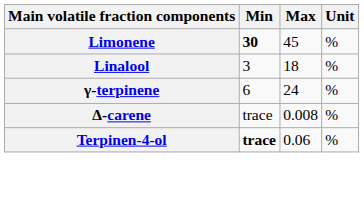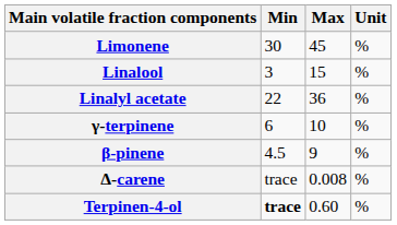 <table class="wikitable sortable plainrowheaders">
 <tr>
 <th scope="col">Main volatile fraction components</th>
 <th scope="col">Min</th>
 <th scope="col">Max</th>
 <th scope="col">Unit</th>
 </tr>
 <tr>
 <th scope="row"><a href='#'>Limonene</a></th>
-<td><strong>30</strong></td>
+<td>30</td>
 <td>45</td>
 <td>%</td>
 </tr>
 <tr>
 <th scope="row"><a href='#'>Linalool</a></th>
 <td>3</td>
-<td>18</td>
+<td>15</td>
+<td>%</td>
+</tr>
+<tr>
+<th scope="row"><a href='#'>Linalyl acetate</a></th>
+<td>22</td>
+<td>36</td>
 <td>%</td>
 </tr>
 <tr>
 <th scope="row">γ-<a href='#'>terpinene</a></th>
 <td>6</td>
-<td>24</td>
+<td>10</td>
+<td>%</td>
+</tr>
+<tr>
+<th scope="row"><a href='#'>β-pinene</a></th>
+<td>4.5</td>
+<td>9</td>
 <td>%</td>
 </tr>
 <tr>
 <th scope="row">Δ-<a href='#'>carene</a></th>
 <td>trace</td>
 <td>0.008</td>
 <td>%</td>
 </tr>
 <tr>
 <th scope="row"><a href='#'>Terpinen-4-ol</a></th>
 <td><strong>trace</strong></td>
-<td>0.06</td>
+<td>0.60</td>
 <td>%</td>
 </tr>
 </table>
